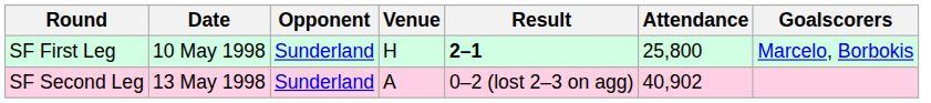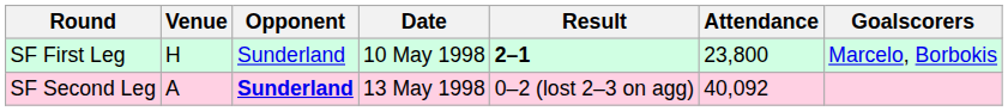 <table class="wikitable">
 <tr>
 <th>Round</th>
+<th>Venue</th>
+<th>Opponent</th>
 <th>Date</th>
-<th>Opponent</th>
-<th>Venue</th>
 <th>Result</th>
 <th>Attendance</th>
 <th>Goalscorers</th>
 </tr>
 <tr style="background:#d0ffe3;">
 <td>SF First Leg</td>
+<td>H</td>
+<td><a href='#'>Sunderland</a></td>
 <td>10 May 1998</td>
-<td><a href='#'>Sunderland</a></td>
-<td>H</td>
 <td><strong>2–1</strong></td>
-<td>25,800</td>
+<td>23,800</td>
 <td><a href='#'>Marcelo</a>, <a href='#'>Borbokis</a></td>
 </tr>
 <tr style="background:#ffd0e3;">
 <td>SF Second Leg</td>
+<td>A</td>
+<td><strong><a href='#'>Sunderland</a></strong></td>
 <td>13 May 1998</td>
-<td><a href='#'>Sunderland</a></td>
-<td>A</td>
 <td>0–2 (lost 2–3 on agg)</td>
-<td>40,902</td>
+<td>40,092</td>
 <td></td>
 </tr>
 </table>
